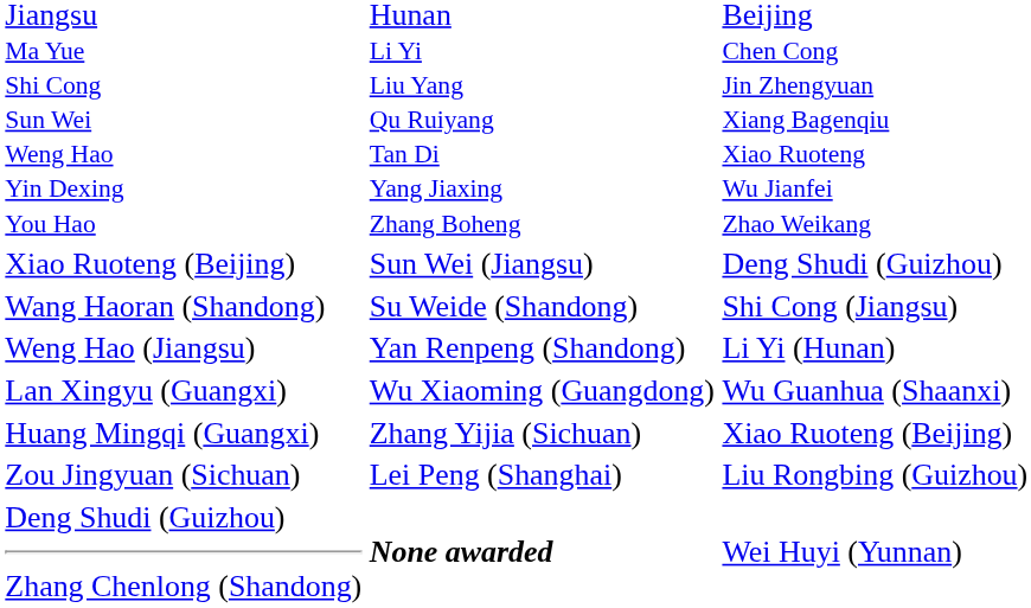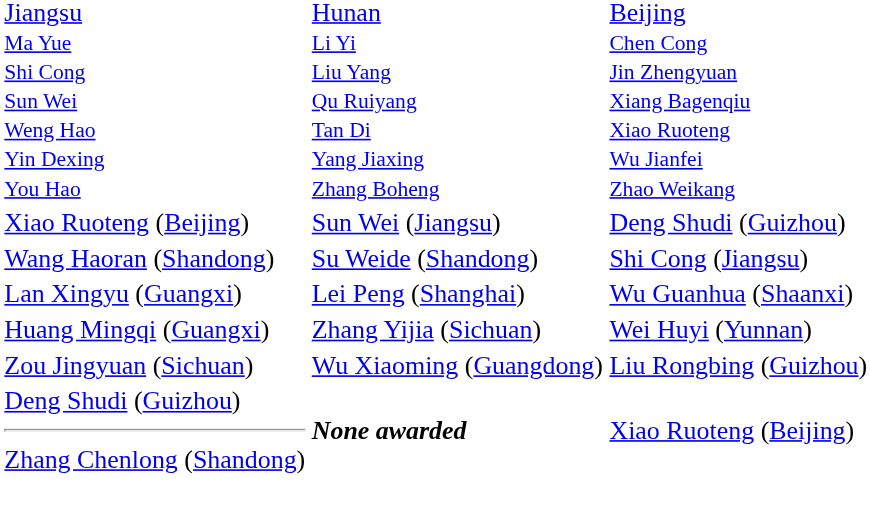 <table>
 <tr>
 <td></td>
 <td><a href='#'>Jiangsu</a> <br><small> <a href='#'>Ma Yue</a> <br> <a href='#'>Shi Cong</a> <br> <a href='#'>Sun Wei</a> <br> <a href='#'>Weng Hao</a> <br> <a href='#'>Yin Dexing</a> <br> <a href='#'>You Hao</a></small></td>
 <td><a href='#'>Hunan</a> <br><small> <a href='#'>Li Yi</a> <br> <a href='#'>Liu Yang</a> <br> <a href='#'>Qu Ruiyang</a> <br> <a href='#'>Tan Di</a> <br> <a href='#'>Yang Jiaxing</a> <br> <a href='#'>Zhang Boheng</a></small></td>
 <td><a href='#'>Beijing</a> <br><small> <a href='#'>Chen Cong</a> <br> <a href='#'>Jin Zhengyuan</a> <br> <a href='#'>Xiang Bagenqiu</a> <br> <a href='#'>Xiao Ruoteng</a> <br> <a href='#'>Wu Jianfei</a> <br> <a href='#'>Zhao Weikang</a></small></td>
 </tr>
 <tr>
 <td></td>
 <td><a href='#'>Xiao Ruoteng</a> (<a href='#'>Beijing</a>)</td>
 <td><a href='#'>Sun Wei</a> (<a href='#'>Jiangsu</a>)</td>
 <td><a href='#'>Deng Shudi</a> (<a href='#'>Guizhou</a>)</td>
 </tr>
 <tr>
 <td></td>
 <td><a href='#'>Wang Haoran</a> (<a href='#'>Shandong</a>)</td>
 <td><a href='#'>Su Weide</a> (<a href='#'>Shandong</a>)</td>
 <td><a href='#'>Shi Cong</a> (<a href='#'>Jiangsu</a>)</td>
 </tr>
 <tr>
 <td></td>
-<td><a href='#'>Weng Hao</a> (<a href='#'>Jiangsu</a>)</td>
-<td><a href='#'>Yan Renpeng</a> (<a href='#'>Shandong</a>)</td>
-<td><a href='#'>Li Yi</a> (<a href='#'>Hunan</a>)</td>
-</tr>
-<tr>
-<td></td>
 <td><a href='#'>Lan Xingyu</a> (<a href='#'>Guangxi</a>)</td>
-<td><a href='#'>Wu Xiaoming</a> (<a href='#'>Guangdong</a>)</td>
+<td><a href='#'>Lei Peng</a> (<a href='#'>Shanghai</a>)</td>
 <td><a href='#'>Wu Guanhua</a> (<a href='#'>Shaanxi</a>)</td>
 </tr>
 <tr>
 <td></td>
 <td><a href='#'>Huang Mingqi</a> (<a href='#'>Guangxi</a>)</td>
 <td><a href='#'>Zhang Yijia</a> (<a href='#'>Sichuan</a>)</td>
-<td><a href='#'>Xiao Ruoteng</a> (<a href='#'>Beijing</a>)</td>
+<td><a href='#'>Wei Huyi</a> (<a href='#'>Yunnan</a>)</td>
 </tr>
 <tr>
 <td></td>
 <td><a href='#'>Zou Jingyuan</a> (<a href='#'>Sichuan</a>)</td>
-<td><a href='#'>Lei Peng</a> (<a href='#'>Shanghai</a>)</td>
+<td><a href='#'>Wu Xiaoming</a> (<a href='#'>Guangdong</a>)</td>
 <td><a href='#'>Liu Rongbing</a> (<a href='#'>Guizhou</a>)</td>
 </tr>
 <tr>
 <td></td>
 <td><a href='#'>Deng Shudi</a> (<a href='#'>Guizhou</a>)<hr><a href='#'>Zhang Chenlong</a> (<a href='#'>Shandong</a>)</td>
 <td><strong><em>None awarded</em></strong></td>
-<td><a href='#'>Wei Huyi</a> (<a href='#'>Yunnan</a>)</td>
+<td><a href='#'>Xiao Ruoteng</a> (<a href='#'>Beijing</a>)</td>
 </tr>
 </table>
